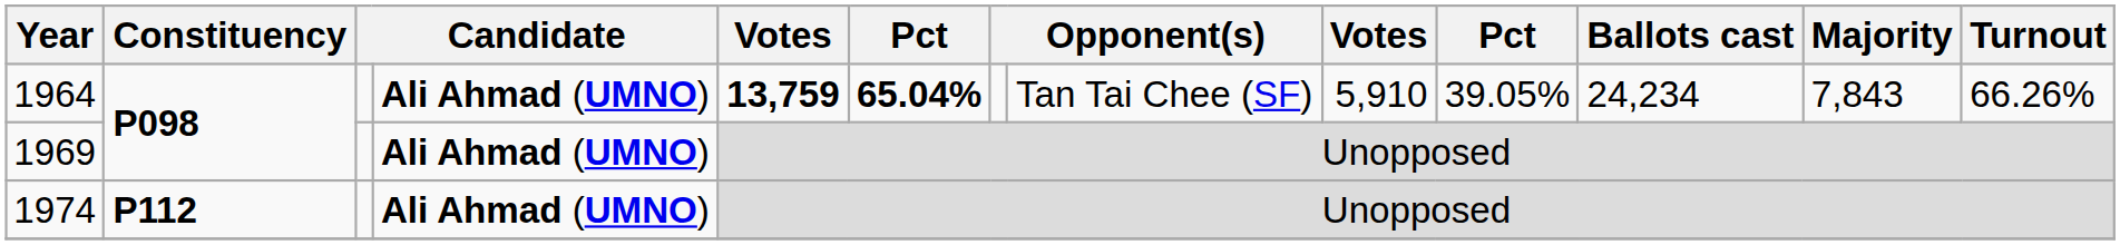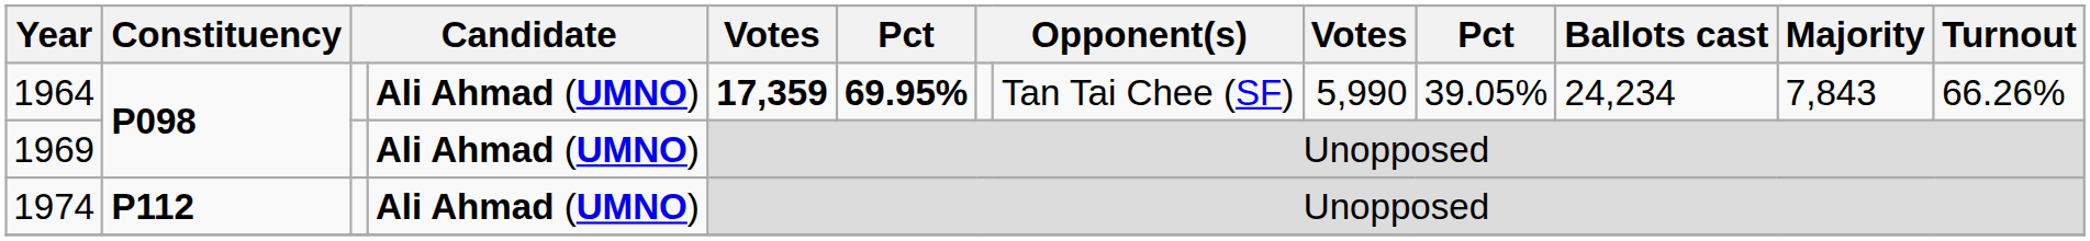 <table class="wikitable" style="margin:0.5em ; font-size:95%">
 <tr>
 <th>Year</th>
 <th>Constituency</th>
 <th colspan=2>Candidate</th>
 <th>Votes</th>
 <th>Pct</th>
 <th colspan=2>Opponent(s)</th>
 <th>Votes</th>
 <th>Pct</th>
 <th>Ballots cast</th>
 <th>Majority</th>
 <th>Turnout</th>
 </tr>
 <tr>
 <td>1964</td>
 <td rowspan=2><strong>P098 </strong></td>
 <td></td>
 <td><strong>Ali Ahmad</strong> (<a href='#'><strong>UMNO</strong></a>)</td>
-<td align=right><strong>13,759</strong></td>
-<td><strong>65.04%</strong></td>
+<td align=right><strong>17,359</strong></td>
+<td><strong>69.95%</strong></td>
 <td bgcolor=></td>
 <td>Tan Tai Chee (<a href='#'>SF</a>)</td>
-<td align=right>5,910</td>
+<td align=right>5,990</td>
 <td>39.05%</td>
 <td>24,234</td>
 <td>7,843</td>
 <td>66.26%</td>
 </tr>
 <tr>
 <td>1969</td>
 <td></td>
 <td><strong>Ali Ahmad</strong> (<a href='#'><strong>UMNO</strong></a>)</td>
 <td colspan="9" style="background:#dcdcdc; text-align:center;">Unopposed</td>
 </tr>
 <tr>
 <td>1974</td>
 <td><strong>P112 </strong></td>
 <td></td>
 <td><strong>Ali Ahmad</strong> (<a href='#'><strong>UMNO</strong></a>)</td>
 <td colspan="9" style="background:#dcdcdc; text-align:center;">Unopposed</td>
 </tr>
 <tr>
 </tr>
 </table>
